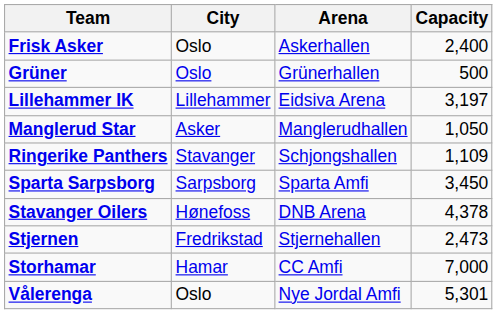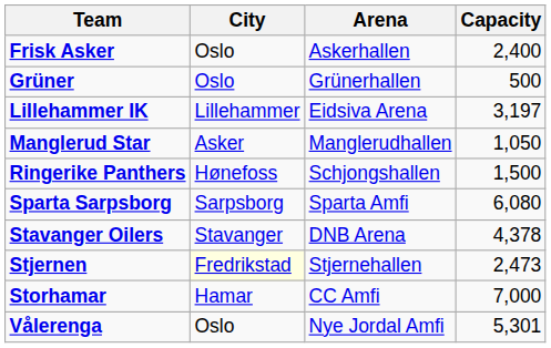 <table class="wikitable sortable">
 <tr>
 <th>Team</th>
 <th>City</th>
 <th>Arena</th>
 <th>Capacity</th>
 </tr>
 <tr>
 <td><strong><a href='#'>Frisk Asker</a></strong></td>
 <td>Oslo</td>
 <td><a href='#'>Askerhallen</a></td>
 <td align="right">2,400</td>
 </tr>
 <tr>
 <td><strong><a href='#'>Grüner</a></strong></td>
 <td><a href='#'>Oslo</a></td>
 <td><a href='#'>Grünerhallen</a></td>
 <td align="right">500</td>
 </tr>
 <tr>
 <td><strong><a href='#'>Lillehammer IK</a></strong></td>
 <td><a href='#'>Lillehammer</a></td>
 <td><a href='#'>Eidsiva Arena</a></td>
 <td align="right">3,197</td>
 </tr>
 <tr>
 <td><strong><a href='#'>Manglerud Star</a></strong></td>
 <td><a href='#'>Asker</a></td>
 <td><a href='#'>Manglerudhallen</a></td>
 <td align="right">1,050</td>
 </tr>
 <tr>
 <td><strong><a href='#'>Ringerike Panthers</a></strong></td>
-<td><a href='#'>Stavanger</a></td>
+<td><a href='#'>Hønefoss</a></td>
 <td><a href='#'>Schjongshallen</a></td>
-<td align="right">1,109</td>
+<td align="right">1,500</td>
 </tr>
 <tr>
 <td><strong><a href='#'>Sparta Sarpsborg</a></strong></td>
 <td><a href='#'>Sarpsborg</a></td>
 <td><a href='#'>Sparta Amfi</a></td>
-<td align="right">3,450</td>
+<td align="right">6,080</td>
 </tr>
 <tr>
 <td><strong><a href='#'>Stavanger Oilers</a></strong></td>
-<td><a href='#'>Hønefoss</a></td>
+<td><a href='#'>Stavanger</a></td>
 <td><a href='#'>DNB Arena</a></td>
 <td align="right">4,378</td>
 </tr>
 <tr>
 <td><strong><a href='#'>Stjernen</a></strong></td>
-<td><a href='#'>Fredrikstad</a></td>
+<td style="background: lightyellow;"><a href='#'>Fredrikstad</a></td>
 <td><a href='#'>Stjernehallen</a></td>
 <td align="right">2,473</td>
 </tr>
 <tr>
 <td><strong><a href='#'>Storhamar</a></strong></td>
 <td><a href='#'>Hamar</a></td>
 <td><a href='#'>CC Amfi</a></td>
 <td align="right">7,000</td>
 </tr>
 <tr>
 <td><strong><a href='#'>Vålerenga</a></strong></td>
 <td>Oslo</td>
 <td><a href='#'>Nye Jordal Amfi</a></td>
 <td align="right">5,301</td>
 </tr>
 </table>
